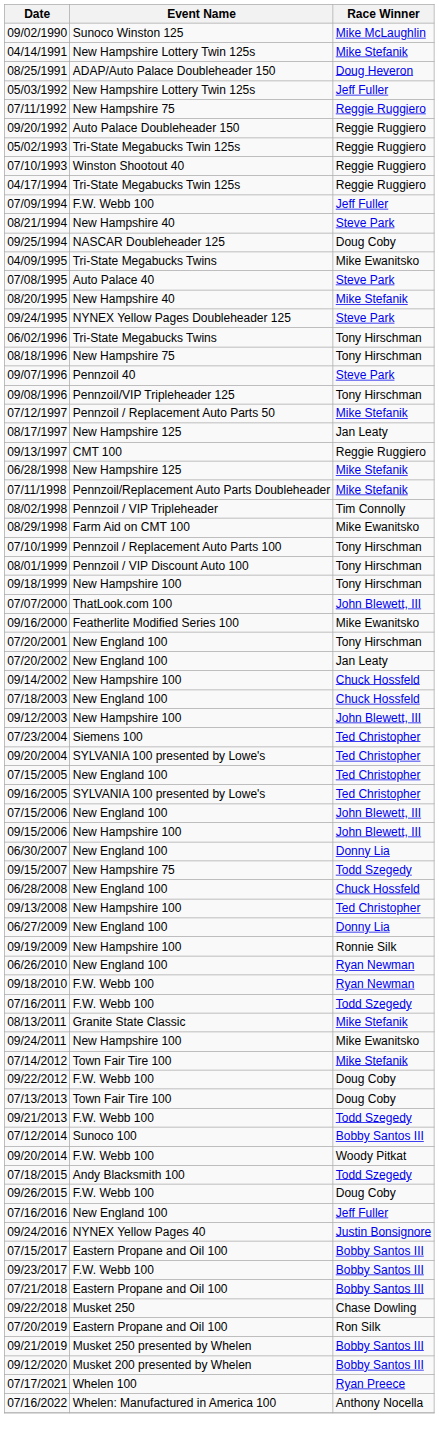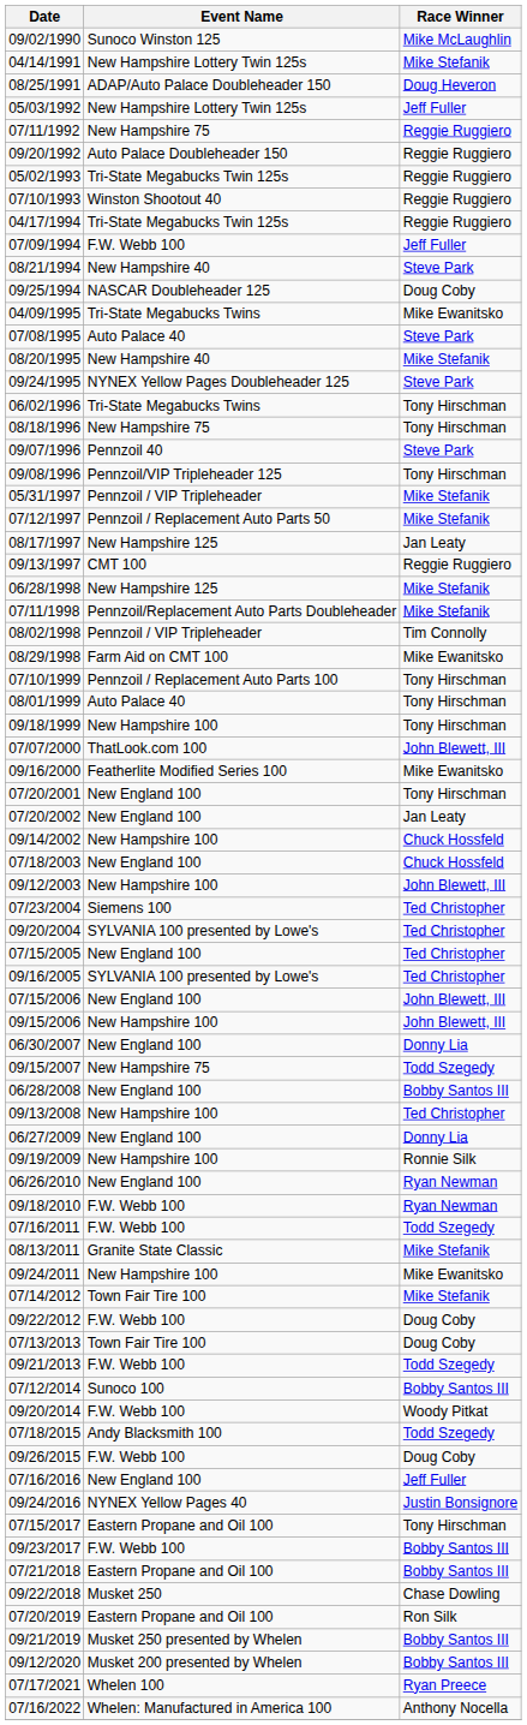 <table class="wikitable">
 <tr>
 <th>Date</th>
 <th>Event Name</th>
 <th>Race Winner</th>
 </tr>
 <tr>
 <td>09/02/1990</td>
 <td>Sunoco Winston 125</td>
 <td><a href='#'>Mike McLaughlin</a></td>
 </tr>
 <tr>
 <td>04/14/1991</td>
 <td>New Hampshire Lottery Twin 125s</td>
 <td><a href='#'>Mike Stefanik</a></td>
 </tr>
 <tr>
 <td>08/25/1991</td>
 <td>ADAP/Auto Palace Doubleheader 150</td>
 <td><a href='#'>Doug Heveron</a></td>
 </tr>
 <tr>
 <td>05/03/1992</td>
 <td>New Hampshire Lottery Twin 125s</td>
 <td><a href='#'>Jeff Fuller</a></td>
 </tr>
 <tr>
 <td>07/11/1992</td>
 <td>New Hampshire 75</td>
 <td><a href='#'>Reggie Ruggiero</a></td>
 </tr>
 <tr>
 <td>09/20/1992</td>
 <td>Auto Palace Doubleheader 150</td>
 <td>Reggie Ruggiero</td>
 </tr>
 <tr>
 <td>05/02/1993</td>
 <td>Tri-State Megabucks Twin 125s</td>
 <td>Reggie Ruggiero</td>
 </tr>
 <tr>
 <td>07/10/1993</td>
 <td>Winston Shootout 40</td>
 <td>Reggie Ruggiero</td>
 </tr>
 <tr>
 <td>04/17/1994</td>
 <td>Tri-State Megabucks Twin 125s</td>
 <td>Reggie Ruggiero</td>
 </tr>
 <tr>
 <td>07/09/1994</td>
 <td>F.W. Webb 100</td>
 <td><a href='#'>Jeff Fuller</a></td>
 </tr>
 <tr>
 <td>08/21/1994</td>
 <td>New Hampshire 40</td>
 <td><a href='#'>Steve Park</a></td>
 </tr>
 <tr>
 <td>09/25/1994</td>
 <td>NASCAR Doubleheader 125</td>
 <td>Doug Coby</td>
 </tr>
 <tr>
 <td>04/09/1995</td>
 <td>Tri-State Megabucks Twins</td>
 <td>Mike Ewanitsko</td>
 </tr>
 <tr>
 <td>07/08/1995</td>
 <td>Auto Palace 40</td>
 <td><a href='#'>Steve Park</a></td>
 </tr>
 <tr>
 <td>08/20/1995</td>
 <td>New Hampshire 40</td>
 <td><a href='#'>Mike Stefanik</a></td>
 </tr>
 <tr>
 <td>09/24/1995</td>
 <td>NYNEX Yellow Pages Doubleheader 125</td>
 <td><a href='#'>Steve Park</a></td>
 </tr>
 <tr>
 <td>06/02/1996</td>
 <td>Tri-State Megabucks Twins</td>
 <td>Tony Hirschman</td>
 </tr>
 <tr>
 <td>08/18/1996</td>
 <td>New Hampshire 75</td>
 <td>Tony Hirschman</td>
 </tr>
 <tr>
 <td>09/07/1996</td>
 <td>Pennzoil 40</td>
 <td><a href='#'>Steve Park</a></td>
 </tr>
 <tr>
 <td>09/08/1996</td>
 <td>Pennzoil/VIP Tripleheader 125</td>
 <td>Tony Hirschman</td>
 </tr>
 <tr>
+<td>05/31/1997</td>
+<td>Pennzoil / VIP Tripleheader</td>
+<td><a href='#'>Mike Stefanik</a></td>
+</tr>
+<tr>
 <td>07/12/1997</td>
 <td>Pennzoil / Replacement Auto Parts 50</td>
 <td><a href='#'>Mike Stefanik</a></td>
 </tr>
 <tr>
 <td>08/17/1997</td>
 <td>New Hampshire 125</td>
 <td>Jan Leaty</td>
 </tr>
 <tr>
 <td>09/13/1997</td>
 <td>CMT 100</td>
 <td>Reggie Ruggiero</td>
 </tr>
 <tr>
 <td>06/28/1998</td>
 <td>New Hampshire 125</td>
 <td><a href='#'>Mike Stefanik</a></td>
 </tr>
 <tr>
 <td>07/11/1998</td>
 <td>Pennzoil/Replacement Auto Parts Doubleheader</td>
 <td><a href='#'>Mike Stefanik</a></td>
 </tr>
 <tr>
 <td>08/02/1998</td>
 <td>Pennzoil / VIP Tripleheader</td>
 <td>Tim Connolly</td>
 </tr>
 <tr>
 <td>08/29/1998</td>
 <td>Farm Aid on CMT 100</td>
 <td>Mike Ewanitsko</td>
 </tr>
 <tr>
 <td>07/10/1999</td>
 <td>Pennzoil / Replacement Auto Parts 100</td>
 <td>Tony Hirschman</td>
 </tr>
 <tr>
 <td>08/01/1999</td>
-<td>Pennzoil / VIP Discount Auto 100</td>
+<td>Auto Palace 40</td>
 <td>Tony Hirschman</td>
 </tr>
 <tr>
 <td>09/18/1999</td>
 <td>New Hampshire 100</td>
 <td>Tony Hirschman</td>
 </tr>
 <tr>
 <td>07/07/2000</td>
 <td>ThatLook.com 100</td>
 <td><a href='#'>John Blewett, III</a></td>
 </tr>
 <tr>
 <td>09/16/2000</td>
 <td>Featherlite Modified Series 100</td>
 <td>Mike Ewanitsko</td>
 </tr>
 <tr>
 <td>07/20/2001</td>
 <td>New England 100</td>
 <td>Tony Hirschman</td>
 </tr>
 <tr>
 <td>07/20/2002</td>
 <td>New England 100</td>
 <td>Jan Leaty</td>
 </tr>
 <tr>
 <td>09/14/2002</td>
 <td>New Hampshire 100</td>
 <td><a href='#'>Chuck Hossfeld</a></td>
 </tr>
 <tr>
 <td>07/18/2003</td>
 <td>New England 100</td>
 <td><a href='#'>Chuck Hossfeld</a></td>
 </tr>
 <tr>
 <td>09/12/2003</td>
 <td>New Hampshire 100</td>
 <td><a href='#'>John Blewett, III</a></td>
 </tr>
 <tr>
 <td>07/23/2004</td>
 <td>Siemens 100</td>
 <td><a href='#'>Ted Christopher</a></td>
 </tr>
 <tr>
 <td>09/20/2004</td>
 <td>SYLVANIA 100 presented by Lowe's</td>
 <td><a href='#'>Ted Christopher</a></td>
 </tr>
 <tr>
 <td>07/15/2005</td>
 <td>New England 100</td>
 <td><a href='#'>Ted Christopher</a></td>
 </tr>
 <tr>
 <td>09/16/2005</td>
 <td>SYLVANIA 100 presented by Lowe's</td>
 <td><a href='#'>Ted Christopher</a></td>
 </tr>
 <tr>
 <td>07/15/2006</td>
 <td>New England 100</td>
 <td><a href='#'>John Blewett, III</a></td>
 </tr>
 <tr>
 <td>09/15/2006</td>
 <td>New Hampshire 100</td>
 <td><a href='#'>John Blewett, III</a></td>
 </tr>
 <tr>
 <td>06/30/2007</td>
 <td>New England 100</td>
 <td><a href='#'>Donny Lia</a></td>
 </tr>
 <tr>
 <td>09/15/2007</td>
 <td>New Hampshire 75</td>
 <td><a href='#'>Todd Szegedy</a></td>
 </tr>
 <tr>
 <td>06/28/2008</td>
 <td>New England 100</td>
-<td><a href='#'>Chuck Hossfeld</a></td>
+<td><a href='#'>Bobby Santos III</a></td>
 </tr>
 <tr>
 <td>09/13/2008</td>
 <td>New Hampshire 100</td>
 <td><a href='#'>Ted Christopher</a></td>
 </tr>
 <tr>
 <td>06/27/2009</td>
 <td>New England 100</td>
 <td><a href='#'>Donny Lia</a></td>
 </tr>
 <tr>
 <td>09/19/2009</td>
 <td>New Hampshire 100</td>
 <td>Ronnie Silk</td>
 </tr>
 <tr>
 <td>06/26/2010</td>
 <td>New England 100</td>
 <td><a href='#'>Ryan Newman</a></td>
 </tr>
 <tr>
 <td>09/18/2010</td>
 <td>F.W. Webb 100</td>
 <td><a href='#'>Ryan Newman</a></td>
 </tr>
 <tr>
 <td>07/16/2011</td>
 <td>F.W. Webb 100</td>
 <td><a href='#'>Todd Szegedy</a></td>
 </tr>
 <tr>
 <td>08/13/2011</td>
 <td>Granite State Classic</td>
 <td><a href='#'>Mike Stefanik</a></td>
 </tr>
 <tr>
 <td>09/24/2011</td>
 <td>New Hampshire 100</td>
 <td>Mike Ewanitsko</td>
 </tr>
 <tr>
 <td>07/14/2012</td>
 <td>Town Fair Tire 100</td>
 <td><a href='#'>Mike Stefanik</a></td>
 </tr>
 <tr>
 <td>09/22/2012</td>
 <td>F.W. Webb 100</td>
 <td>Doug Coby</td>
 </tr>
 <tr>
 <td>07/13/2013</td>
 <td>Town Fair Tire 100</td>
 <td>Doug Coby</td>
 </tr>
 <tr>
 <td>09/21/2013</td>
 <td>F.W. Webb 100</td>
 <td><a href='#'>Todd Szegedy</a></td>
 </tr>
 <tr>
 <td>07/12/2014</td>
 <td>Sunoco 100</td>
 <td><a href='#'>Bobby Santos III</a></td>
 </tr>
 <tr>
 <td>09/20/2014</td>
 <td>F.W. Webb 100</td>
 <td>Woody Pitkat</td>
 </tr>
 <tr>
 <td>07/18/2015</td>
 <td>Andy Blacksmith 100</td>
 <td><a href='#'>Todd Szegedy</a></td>
 </tr>
 <tr>
 <td>09/26/2015</td>
 <td>F.W. Webb 100</td>
 <td>Doug Coby</td>
 </tr>
 <tr>
 <td>07/16/2016</td>
 <td>New England 100</td>
 <td><a href='#'>Jeff Fuller</a></td>
 </tr>
 <tr>
 <td>09/24/2016</td>
 <td>NYNEX Yellow Pages 40</td>
 <td><a href='#'>Justin Bonsignore</a></td>
 </tr>
 <tr>
 <td>07/15/2017</td>
 <td>Eastern Propane and Oil 100</td>
-<td><a href='#'>Bobby Santos III</a></td>
+<td>Tony Hirschman</td>
 </tr>
 <tr>
 <td>09/23/2017</td>
 <td>F.W. Webb 100</td>
 <td><a href='#'>Bobby Santos III</a></td>
 </tr>
 <tr>
 <td>07/21/2018</td>
 <td>Eastern Propane and Oil 100</td>
 <td><a href='#'>Bobby Santos III</a></td>
 </tr>
 <tr>
 <td>09/22/2018</td>
 <td>Musket 250</td>
 <td>Chase Dowling</td>
 </tr>
 <tr>
 <td>07/20/2019</td>
 <td>Eastern Propane and Oil 100</td>
 <td>Ron Silk</td>
 </tr>
 <tr>
 <td>09/21/2019</td>
 <td>Musket 250 presented by Whelen</td>
 <td><a href='#'>Bobby Santos III</a></td>
 </tr>
 <tr>
 <td>09/12/2020</td>
 <td>Musket 200 presented by Whelen</td>
 <td><a href='#'>Bobby Santos III</a></td>
 </tr>
 <tr>
 <td>07/17/2021</td>
 <td>Whelen 100</td>
 <td><a href='#'>Ryan Preece</a></td>
 </tr>
 <tr>
 <td>07/16/2022</td>
 <td>Whelen: Manufactured in America 100</td>
 <td>Anthony Nocella</td>
 </tr>
 <tr>
 </tr>
 </table>
